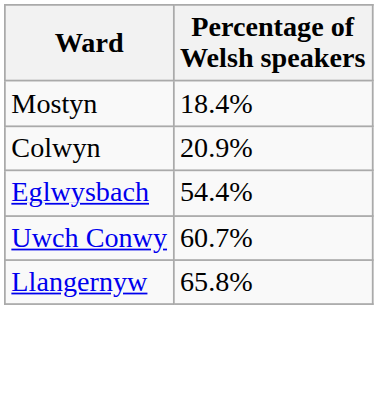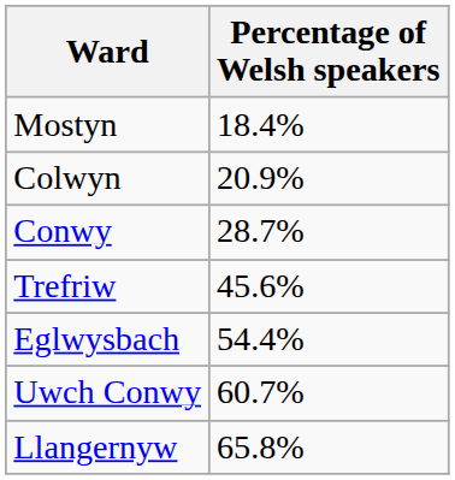 <table class="wikitable">
 <tr>
 <th>Ward</th>
 <th>Percentage of<br>Welsh speakers</th>
 </tr>
 <tr>
 <td>Mostyn</td>
 <td>18.4%</td>
 </tr>
 <tr>
 <td>Colwyn</td>
 <td>20.9%</td>
 </tr>
 <tr>
+<td><a href='#'>Conwy</a></td>
+<td>28.7%</td>
+</tr>
+<tr>
+<td><a href='#'>Trefriw</a></td>
+<td>45.6%</td>
+</tr>
+<tr>
 <td><a href='#'>Eglwysbach</a></td>
 <td>54.4%</td>
 </tr>
 <tr>
 <td><a href='#'>Uwch Conwy</a></td>
 <td>60.7%</td>
 </tr>
 <tr>
 <td><a href='#'>Llangernyw</a></td>
 <td>65.8%</td>
 </tr>
 </table>
